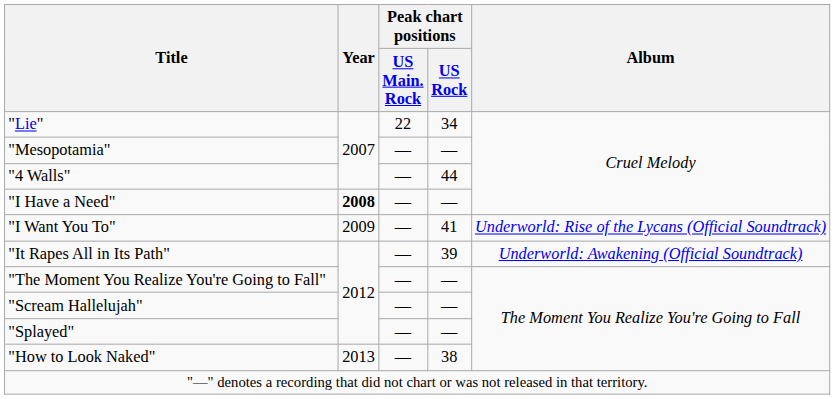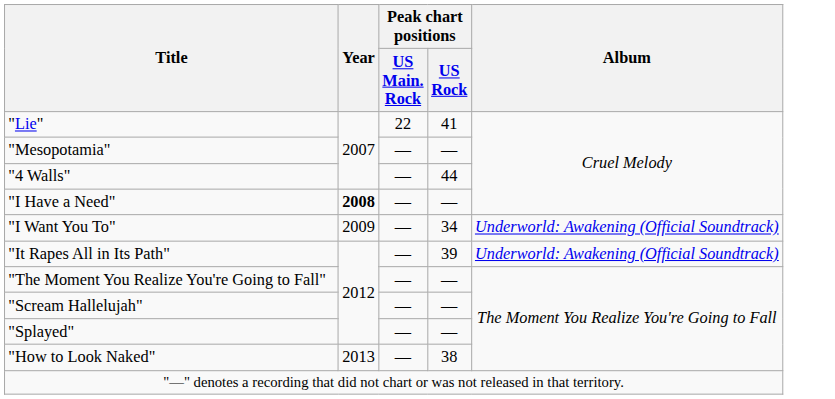 <table class="wikitable" style="text-align: center">
 <tr>
 <th scope="col" rowspan="2" style="width:20em;">Title</th>
 <th scope="col" rowspan="2">Year</th>
 <th scope="col" colspan="2">Peak chart positions</th>
 <th scope="col" rowspan="2">Album</th>
 </tr>
 <tr>
 <th width="30"><a href='#'>US<br>Main. Rock</a><br></th>
 <th width="30"><a href='#'>US<br>Rock</a><br></th>
 </tr>
 <tr>
 <td align=left>"<a href='#'>Lie</a>"</td>
 <td rowspan="3">2007</td>
 <td>22</td>
-<td>34</td>
+<td>41</td>
 <td rowspan="4"><em>Cruel Melody</em></td>
 </tr>
 <tr>
 <td align=left>"Mesopotamia"</td>
 <td>—</td>
 <td>—</td>
 </tr>
 <tr>
 <td align=left>"4 Walls"</td>
 <td>—</td>
 <td>44</td>
 </tr>
 <tr>
 <td align=left>"I Have a Need"</td>
 <td><strong>2008</strong></td>
 <td>—</td>
 <td>—</td>
 </tr>
 <tr>
 <td align=left>"I Want You To"</td>
 <td>2009</td>
 <td>—</td>
-<td>41</td>
-<td><em><a href='#'>Underworld: Rise of the Lycans (Official Soundtrack)</a></em></td>
+<td>34</td>
+<td><em><a href='#'>Underworld: Awakening (Official Soundtrack)</a></em></td>
 </tr>
 <tr>
 <td align=left>"It Rapes All in Its Path"</td>
 <td rowspan="4">2012</td>
 <td>—</td>
 <td>39</td>
 <td><em><a href='#'>Underworld: Awakening (Official Soundtrack)</a></em></td>
 </tr>
 <tr>
 <td align=left>"The Moment You Realize You're Going to Fall"</td>
 <td>—</td>
 <td>—</td>
 <td rowspan="4"><em>The Moment You Realize You're Going to Fall</em></td>
 </tr>
 <tr>
 <td align=left>"Scream Hallelujah"</td>
 <td>—</td>
 <td>—</td>
 </tr>
 <tr>
 <td align=left>"Splayed"</td>
 <td>—</td>
 <td>—</td>
 </tr>
 <tr>
 <td align=left>"How to Look Naked"</td>
 <td>2013</td>
 <td>—</td>
 <td>38</td>
 </tr>
 <tr>
 <td colspan="15" style="font-size:90%">"—" denotes a recording that did not chart or was not released in that territory.</td>
 </tr>
 </table>
